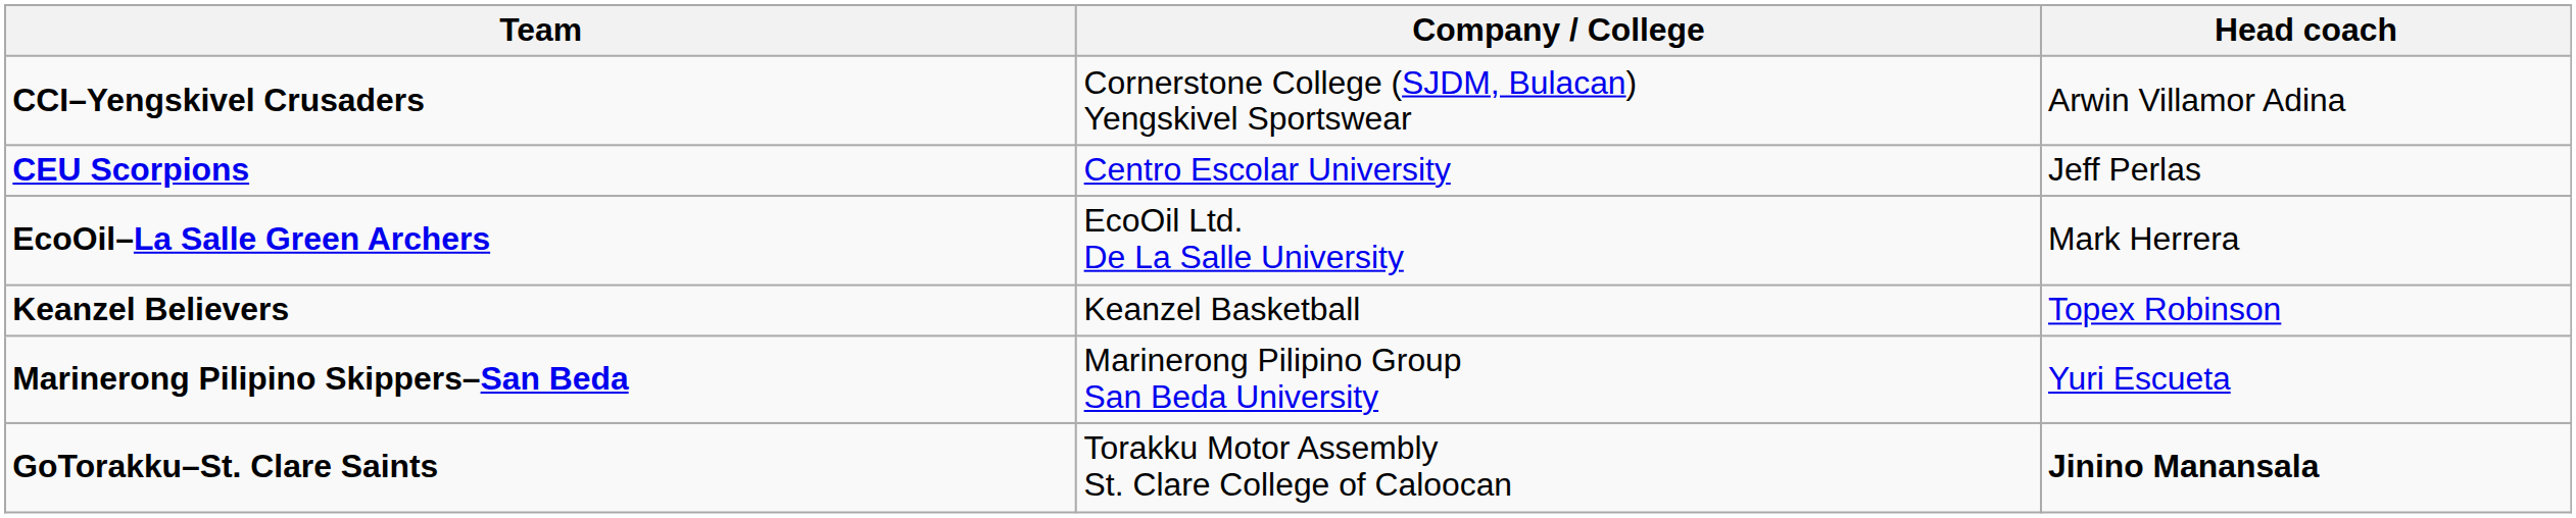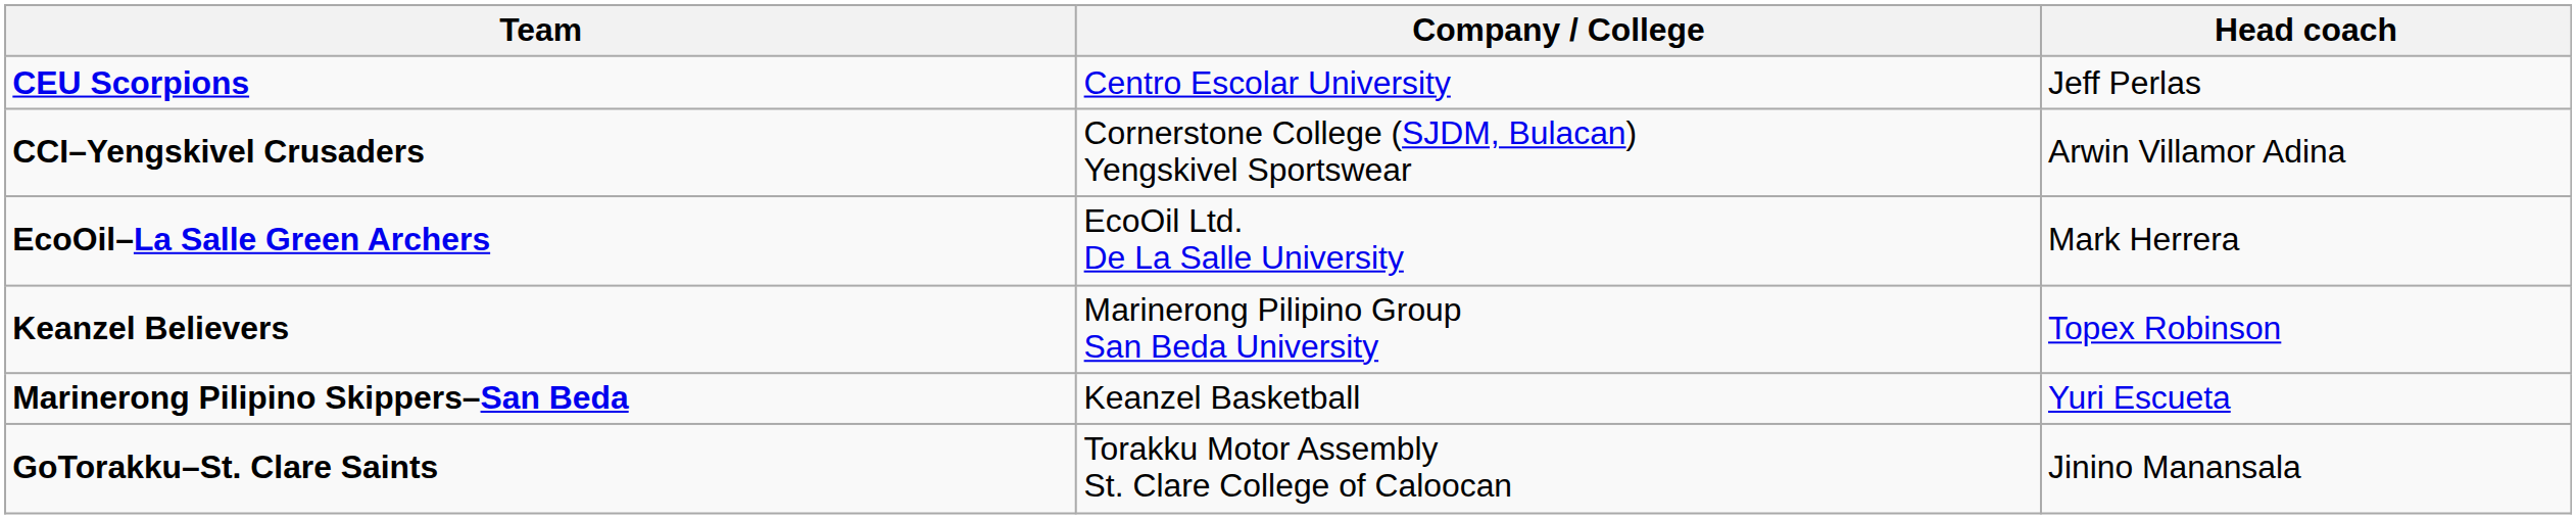 <table class="wikitable" style="width:100%; text-align:left">
 <tr>
 <th>Team</th>
 <th>Company / College</th>
 <th>Head coach</th>
 </tr>
 <tr>
+<td><strong><a href='#'>CEU Scorpions</a></strong></td>
+<td><a href='#'>Centro Escolar University</a></td>
+<td>Jeff Perlas</td>
+</tr>
+<tr>
 <td><strong>CCI–Yengskivel Crusaders</strong></td>
 <td>Cornerstone College (<a href='#'>SJDM, Bulacan</a>) <br> Yengskivel Sportswear</td>
 <td>Arwin Villamor Adina</td>
-</tr>
-<tr>
-<td><strong><a href='#'>CEU Scorpions</a></strong></td>
-<td><a href='#'>Centro Escolar University</a></td>
-<td>Jeff Perlas</td>
 </tr>
 <tr>
 <td><strong>EcoOil–<a href='#'>La Salle Green Archers</a></strong></td>
 <td>EcoOil Ltd. <br> <a href='#'>De La Salle University</a></td>
 <td>Mark Herrera</td>
 </tr>
 <tr>
 <td><strong>Keanzel Believers</strong></td>
-<td>Keanzel Basketball</td>
+<td>Marinerong Pilipino Group <br> <a href='#'>San Beda University</a></td>
 <td><a href='#'>Topex Robinson</a></td>
 </tr>
 <tr>
 <td><strong>Marinerong Pilipino Skippers–<a href='#'>San Beda</a></strong></td>
-<td>Marinerong Pilipino Group <br> <a href='#'>San Beda University</a></td>
+<td>Keanzel Basketball</td>
 <td><a href='#'>Yuri Escueta</a></td>
 </tr>
 <tr>
 <td><strong>GoTorakku–St. Clare Saints</strong></td>
 <td>Torakku Motor Assembly <br> St. Clare College of Caloocan</td>
-<td><strong>Jinino Manansala</strong></td>
+<td>Jinino Manansala</td>
 </tr>
 </table>
